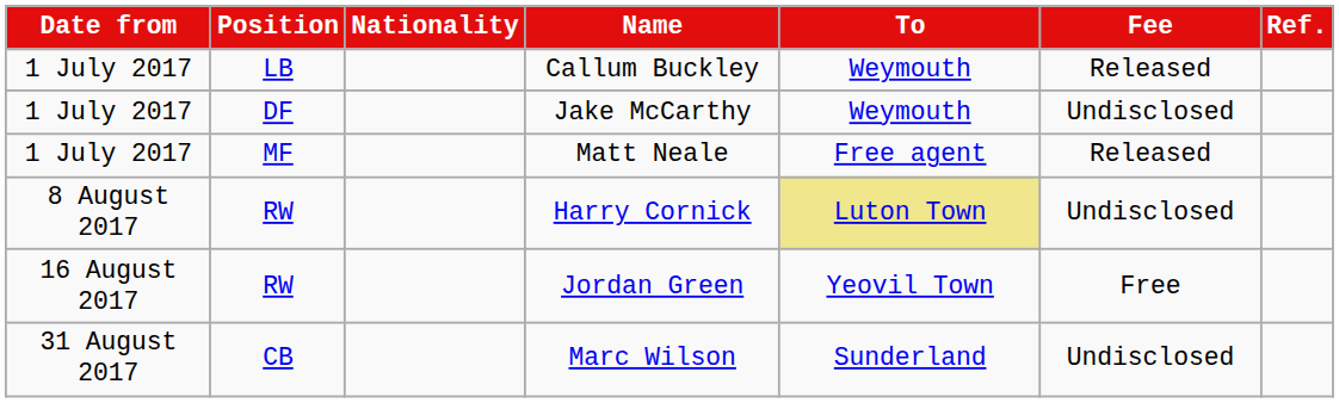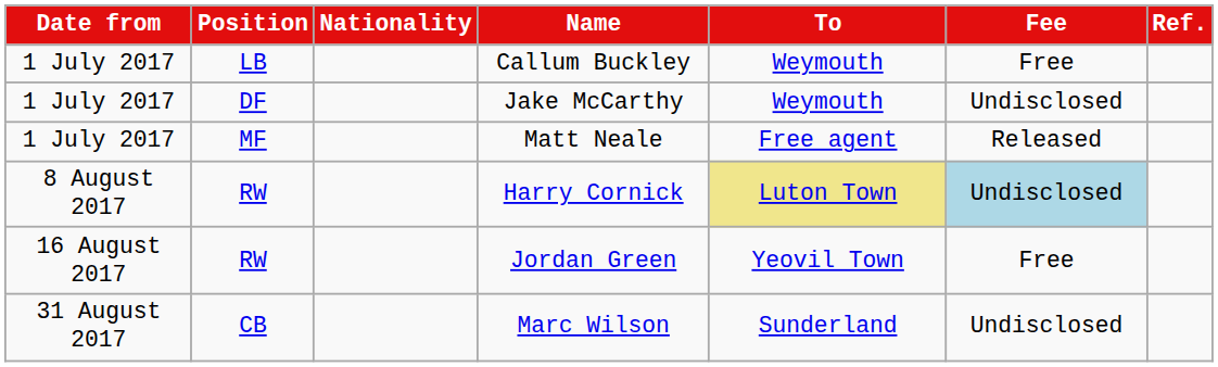 <table class="wikitable" style="text-align:center; font-size:90%; ">
 <tr>
 <th style="background:#E20E0E; color:white; width:100px;">Date from</th>
 <th style="background:#E20E0E; color:white; width:50px;">Position</th>
 <th style="background:#E20E0E; color:white; width:50px;">Nationality</th>
 <th style="background:#E20E0E; color:white; width:125px;">Name</th>
 <th style="background:#E20E0E; color:white; width:125px;">To</th>
 <th style="background:#E20E0E; color:white; width:100px;">Fee</th>
 <th style="background:#E20E0E; color:white; width:25px;">Ref.</th>
 </tr>
 <tr>
 <td>1 July 2017</td>
 <td><a href='#'>LB</a></td>
 <td></td>
 <td>Callum Buckley</td>
 <td><a href='#'>Weymouth</a></td>
-<td>Released</td>
+<td>Free</td>
 <td></td>
 </tr>
 <tr>
 <td>1 July 2017</td>
 <td><a href='#'>DF</a></td>
 <td></td>
 <td>Jake McCarthy</td>
 <td><a href='#'>Weymouth</a></td>
 <td>Undisclosed</td>
 <td></td>
 </tr>
 <tr>
 <td>1 July 2017</td>
 <td><a href='#'>MF</a></td>
 <td></td>
 <td>Matt Neale</td>
 <td><a href='#'>Free agent</a></td>
 <td>Released</td>
 <td></td>
 </tr>
 <tr>
 <td>8 August 2017</td>
 <td><a href='#'>RW</a></td>
 <td></td>
 <td><a href='#'>Harry Cornick</a></td>
 <td style="background: khaki;"><a href='#'>Luton Town</a></td>
-<td>Undisclosed</td>
+<td style="background: lightblue;">Undisclosed</td>
 <td></td>
 </tr>
 <tr>
 <td>16 August 2017</td>
 <td><a href='#'>RW</a></td>
 <td></td>
 <td><a href='#'>Jordan Green</a></td>
 <td><a href='#'>Yeovil Town</a></td>
 <td>Free</td>
 <td></td>
 </tr>
 <tr>
 <td>31 August 2017</td>
 <td><a href='#'>CB</a></td>
 <td></td>
 <td><a href='#'>Marc Wilson</a></td>
 <td><a href='#'>Sunderland</a></td>
 <td>Undisclosed</td>
 <td></td>
 </tr>
 </table>
